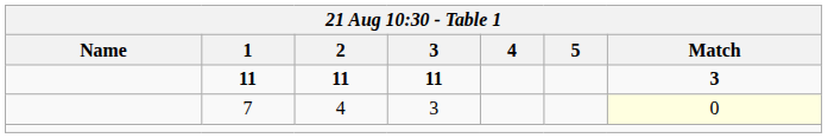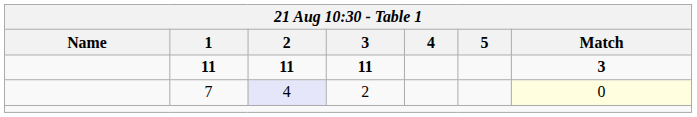 <table class=wikitable style="text-align:center; width: 55%">
 <tr>
 <th colspan=17><em>21 Aug 10:30 - Table 1</em></th>
 </tr>
 <tr>
 <th>Name</th>
 <th>1</th>
 <th>2</th>
 <th>3</th>
 <th>4</th>
 <th>5</th>
 <th>Match</th>
 </tr>
 <tr>
 <td style="text-align:left;"><strong></strong></td>
 <td><strong>11</strong></td>
 <td><strong>11</strong></td>
 <td><strong>11</strong></td>
 <td></td>
 <td></td>
 <td><strong>3</strong></td>
 </tr>
 <tr>
 <td style="text-align:left;"></td>
 <td>7</td>
-<td>4</td>
-<td>3</td>
+<td style="background: lavender;">4</td>
+<td>2</td>
 <td></td>
 <td></td>
 <td style="background: lightyellow;">0</td>
 </tr>
 <tr>
 <td colspan=17></td>
 </tr>
 </table>
